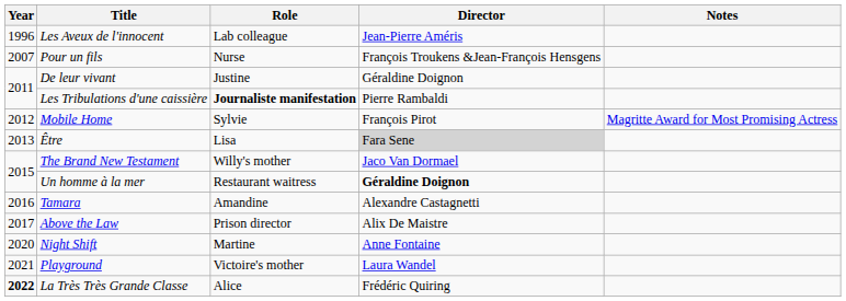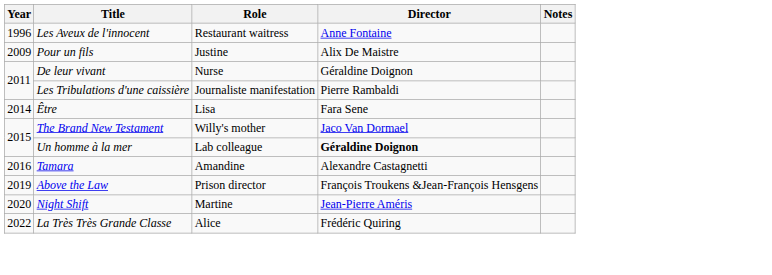 <table class="wikitable">
 <tr>
 <th>Year</th>
 <th>Title</th>
 <th>Role</th>
 <th>Director</th>
 <th>Notes</th>
 </tr>
 <tr>
 <td>1996</td>
 <td><em>Les Aveux de l'innocent</em></td>
-<td>Lab colleague</td>
-<td><a href='#'>Jean-Pierre Améris</a></td>
+<td>Restaurant waitress</td>
+<td><a href='#'>Anne Fontaine</a></td>
 <td></td>
 </tr>
 <tr>
-<td>2007</td>
+<td>2009</td>
 <td><em>Pour un fils</em></td>
-<td>Nurse</td>
-<td>François Troukens &Jean-François Hensgens</td>
+<td>Justine</td>
+<td>Alix De Maistre</td>
 <td></td>
 </tr>
 <tr>
 <td rowspan="2">2011</td>
 <td><em>De leur vivant</em></td>
-<td>Justine</td>
+<td>Nurse</td>
 <td>Géraldine Doignon</td>
 <td></td>
 </tr>
 <tr>
 <td><em>Les Tribulations d'une caissière</em></td>
-<td><strong>Journaliste manifestation</strong></td>
+<td>Journaliste manifestation</td>
 <td>Pierre Rambaldi</td>
 <td></td>
 </tr>
 <tr>
-<td>2012</td>
-<td><em><a href='#'>Mobile Home</a></em></td>
-<td>Sylvie</td>
-<td>François Pirot</td>
-<td><a href='#'>Magritte Award for Most Promising Actress</a></td>
-</tr>
-<tr>
-<td>2013</td>
+<td>2014</td>
 <td><em>Être</em></td>
 <td>Lisa</td>
-<td style="background: lightgrey;">Fara Sene</td>
+<td>Fara Sene</td>
 <td></td>
 </tr>
 <tr>
 <td rowspan="2">2015</td>
 <td><em><a href='#'>The Brand New Testament</a></em></td>
 <td>Willy's mother</td>
 <td><a href='#'>Jaco Van Dormael</a></td>
 <td></td>
 </tr>
 <tr>
 <td><em>Un homme à la mer</em></td>
-<td>Restaurant waitress</td>
+<td>Lab colleague</td>
 <td><strong>Géraldine Doignon</strong></td>
 <td></td>
 </tr>
 <tr>
 <td>2016</td>
 <td><em><a href='#'>Tamara</a></em></td>
 <td>Amandine</td>
 <td>Alexandre Castagnetti</td>
 <td></td>
 </tr>
 <tr>
-<td>2017</td>
+<td>2019</td>
 <td><em><a href='#'>Above the Law</a></em></td>
 <td>Prison director</td>
-<td>Alix De Maistre</td>
+<td>François Troukens &Jean-François Hensgens</td>
 <td></td>
 </tr>
 <tr>
 <td>2020</td>
 <td><em><a href='#'>Night Shift</a></em></td>
 <td>Martine</td>
-<td><a href='#'>Anne Fontaine</a></td>
+<td><a href='#'>Jean-Pierre Améris</a></td>
 <td></td>
 </tr>
 <tr>
-<td>2021</td>
-<td><em><a href='#'>Playground</a></em></td>
-<td>Victoire's mother</td>
-<td><a href='#'>Laura Wandel</a></td>
-<td></td>
-</tr>
-<tr>
-<td><strong>2022</strong></td>
+<td>2022</td>
 <td><em>La Très Très Grande Classe</em></td>
 <td>Alice</td>
 <td>Frédéric Quiring</td>
 <td></td>
 </tr>
 </table>
